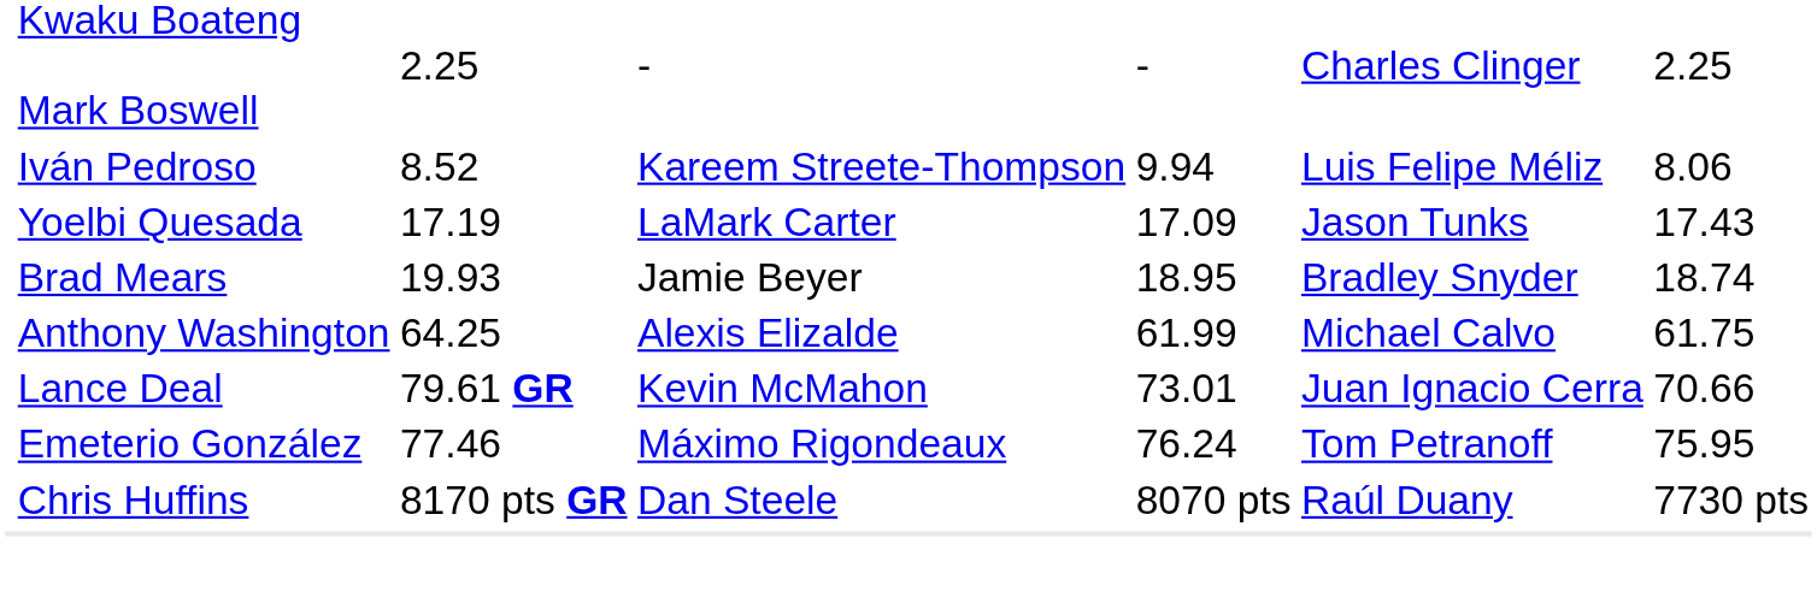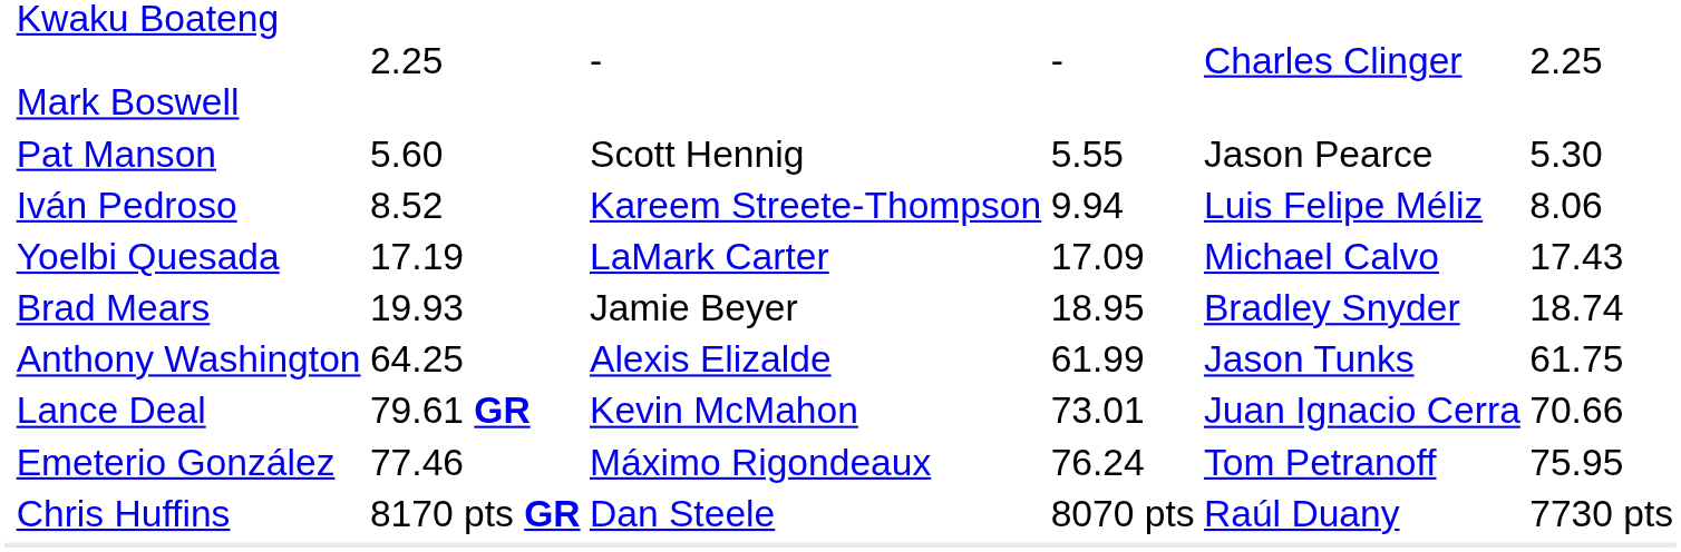 <table>
 <tr>
 <td></td>
 <td><a href='#'>Kwaku Boateng</a> <br> <br><a href='#'>Mark Boswell</a> <br> </td>
 <td>2.25</td>
 <td>-</td>
 <td>-</td>
 <td><a href='#'>Charles Clinger</a> <br> </td>
 <td>2.25</td>
+</tr>
+<tr>
+<td></td>
+<td><a href='#'>Pat Manson</a> <br> </td>
+<td>5.60</td>
+<td>Scott Hennig <br> </td>
+<td>5.55</td>
+<td>Jason Pearce <br> </td>
+<td>5.30</td>
 </tr>
 <tr>
 <td></td>
 <td><a href='#'>Iván Pedroso</a> <br> </td>
 <td>8.52</td>
 <td><a href='#'>Kareem Streete-Thompson</a> <br> </td>
 <td>9.94</td>
 <td><a href='#'>Luis Felipe Méliz</a> <br> </td>
 <td>8.06</td>
 </tr>
 <tr>
 <td></td>
 <td><a href='#'>Yoelbi Quesada</a> <br> </td>
 <td>17.19</td>
 <td><a href='#'>LaMark Carter</a> <br> </td>
 <td>17.09</td>
-<td><a href='#'>Jason Tunks</a> <br> </td>
+<td><a href='#'>Michael Calvo</a> <br> </td>
 <td>17.43</td>
 </tr>
 <tr>
 <td></td>
 <td><a href='#'>Brad Mears</a> <br> </td>
 <td>19.93</td>
 <td>Jamie Beyer <br> </td>
 <td>18.95</td>
 <td><a href='#'>Bradley Snyder</a> <br> </td>
 <td>18.74</td>
 </tr>
 <tr>
 <td></td>
 <td><a href='#'>Anthony Washington</a> <br> </td>
 <td>64.25</td>
 <td><a href='#'>Alexis Elizalde</a> <br> </td>
 <td>61.99</td>
-<td><a href='#'>Michael Calvo</a> <br> </td>
+<td><a href='#'>Jason Tunks</a> <br> </td>
 <td>61.75</td>
 </tr>
 <tr>
 <td></td>
 <td><a href='#'>Lance Deal</a> <br> </td>
 <td>79.61 <strong><a href='#'>GR</a></strong></td>
 <td><a href='#'>Kevin McMahon</a> <br> </td>
 <td>73.01</td>
 <td><a href='#'>Juan Ignacio Cerra</a> <br> </td>
 <td>70.66</td>
 </tr>
 <tr>
 <td></td>
 <td><a href='#'>Emeterio González</a> <br> </td>
 <td>77.46</td>
 <td><a href='#'>Máximo Rigondeaux</a> <br> </td>
 <td>76.24</td>
 <td><a href='#'>Tom Petranoff</a> <br> </td>
 <td>75.95</td>
 </tr>
 <tr>
 <td></td>
 <td><a href='#'>Chris Huffins</a> <br> </td>
 <td>8170 pts <strong><a href='#'>GR</a></strong></td>
 <td><a href='#'>Dan Steele</a> <br> </td>
 <td>8070 pts</td>
 <td><a href='#'>Raúl Duany</a> <br> </td>
 <td>7730 pts</td>
 </tr>
 <tr bgcolor= e8e8e8>
 <td colspan=7></td>
 </tr>
 </table>
